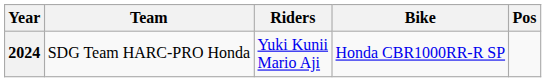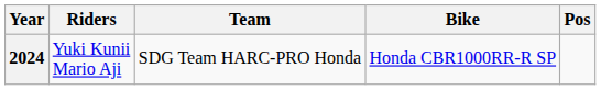 <table class="wikitable" style="font-size:90%">
 <tr>
 <th>Year</th>
+<th>Riders</th>
 <th>Team</th>
-<th>Riders</th>
 <th>Bike</th>
 <th>Pos</th>
 </tr>
 <tr align="center">
 <th>2024</th>
+<td align="left"> <a href='#'>Yuki Kunii</a><br> <a href='#'>Mario Aji</a></td>
 <td align="left"> SDG Team HARC-PRO Honda</td>
-<td align="left"> <a href='#'>Yuki Kunii</a><br> <a href='#'>Mario Aji</a></td>
 <td align="left"><a href='#'>Honda CBR1000RR-R SP</a></td>
 <td style="background:#;"></td>
 </tr>
 </table>
